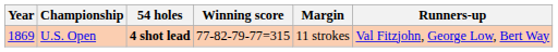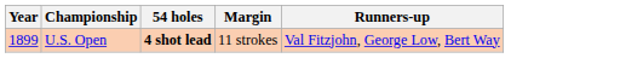 <table class="wikitable">
 <tr>
 <th>Year</th>
 <th>Championship</th>
 <th>54 holes</th>
-<th>Winning score</th>
 <th>Margin</th>
 <th>Runners-up</th>
 </tr>
 <tr style="background:#FBCEB1;">
-<td><a href='#'>1869</a></td>
+<td><a href='#'>1899</a></td>
 <td><a href='#'>U.S. Open</a></td>
 <td><strong>4 shot lead</strong></td>
-<td>77-82-79-77=315</td>
 <td>11 strokes</td>
 <td> <a href='#'>Val Fitzjohn</a>,  <a href='#'>George Low</a>,  <a href='#'>Bert Way</a></td>
 </tr>
 </table>
